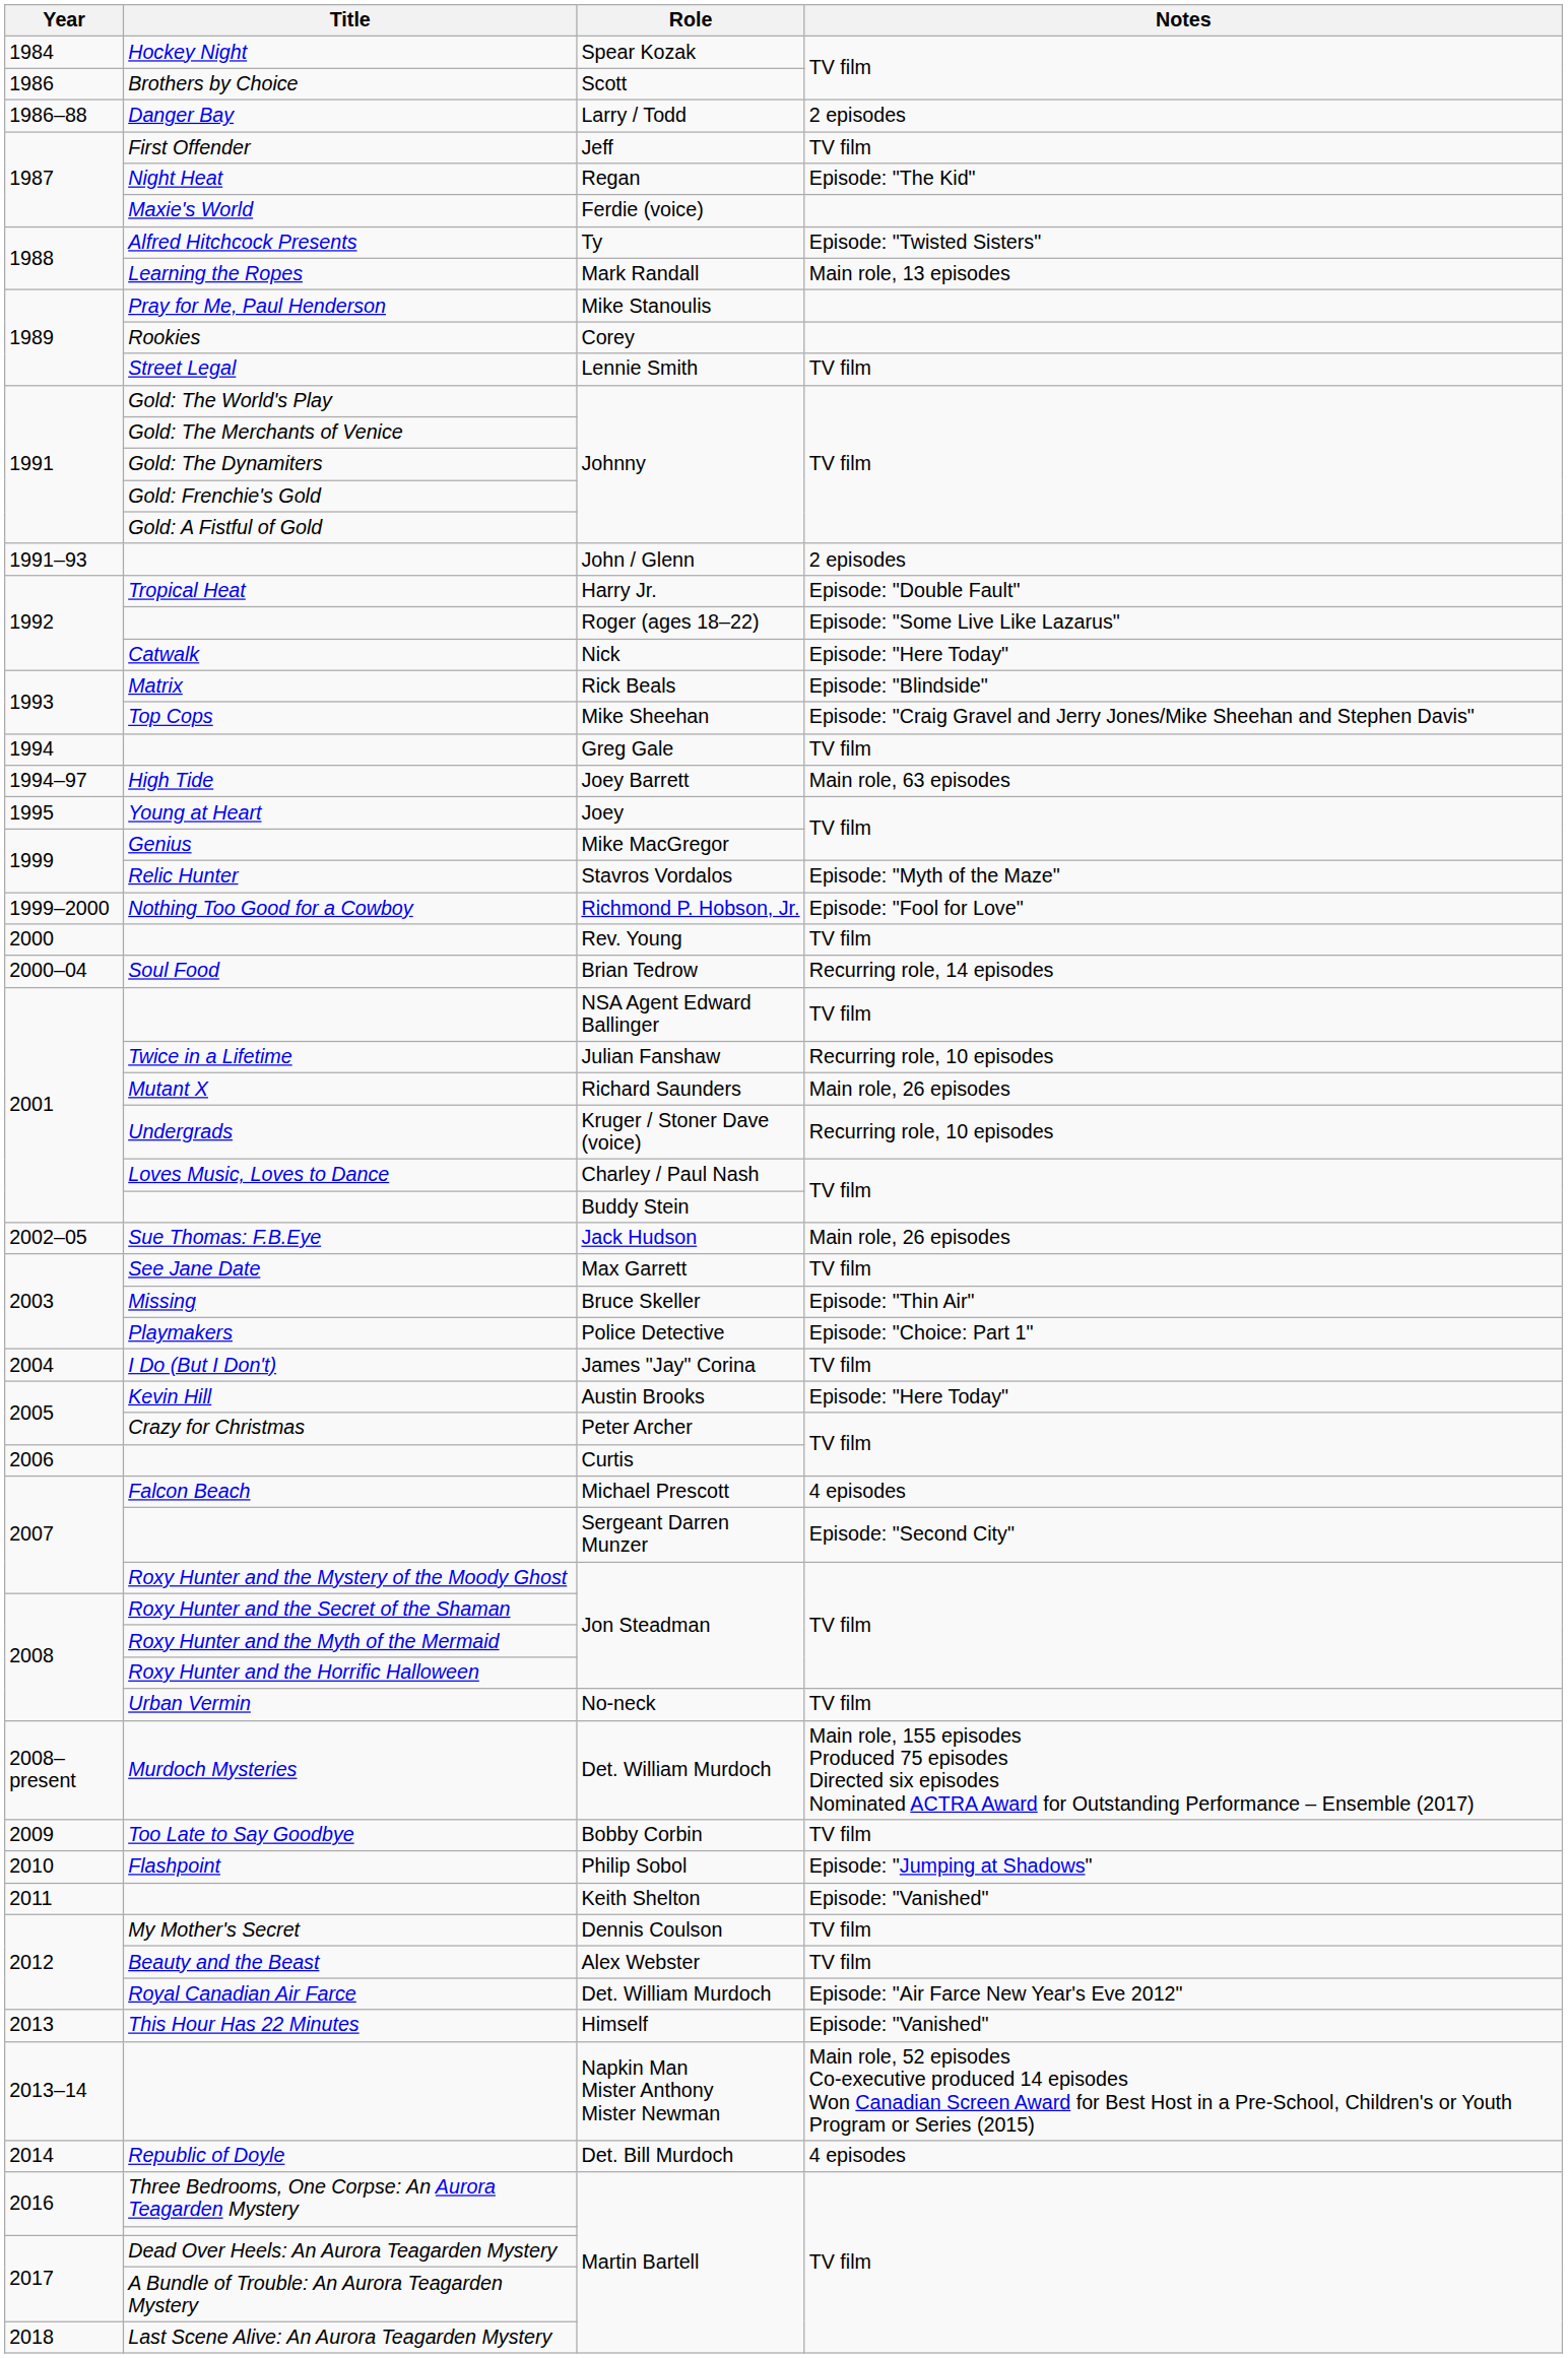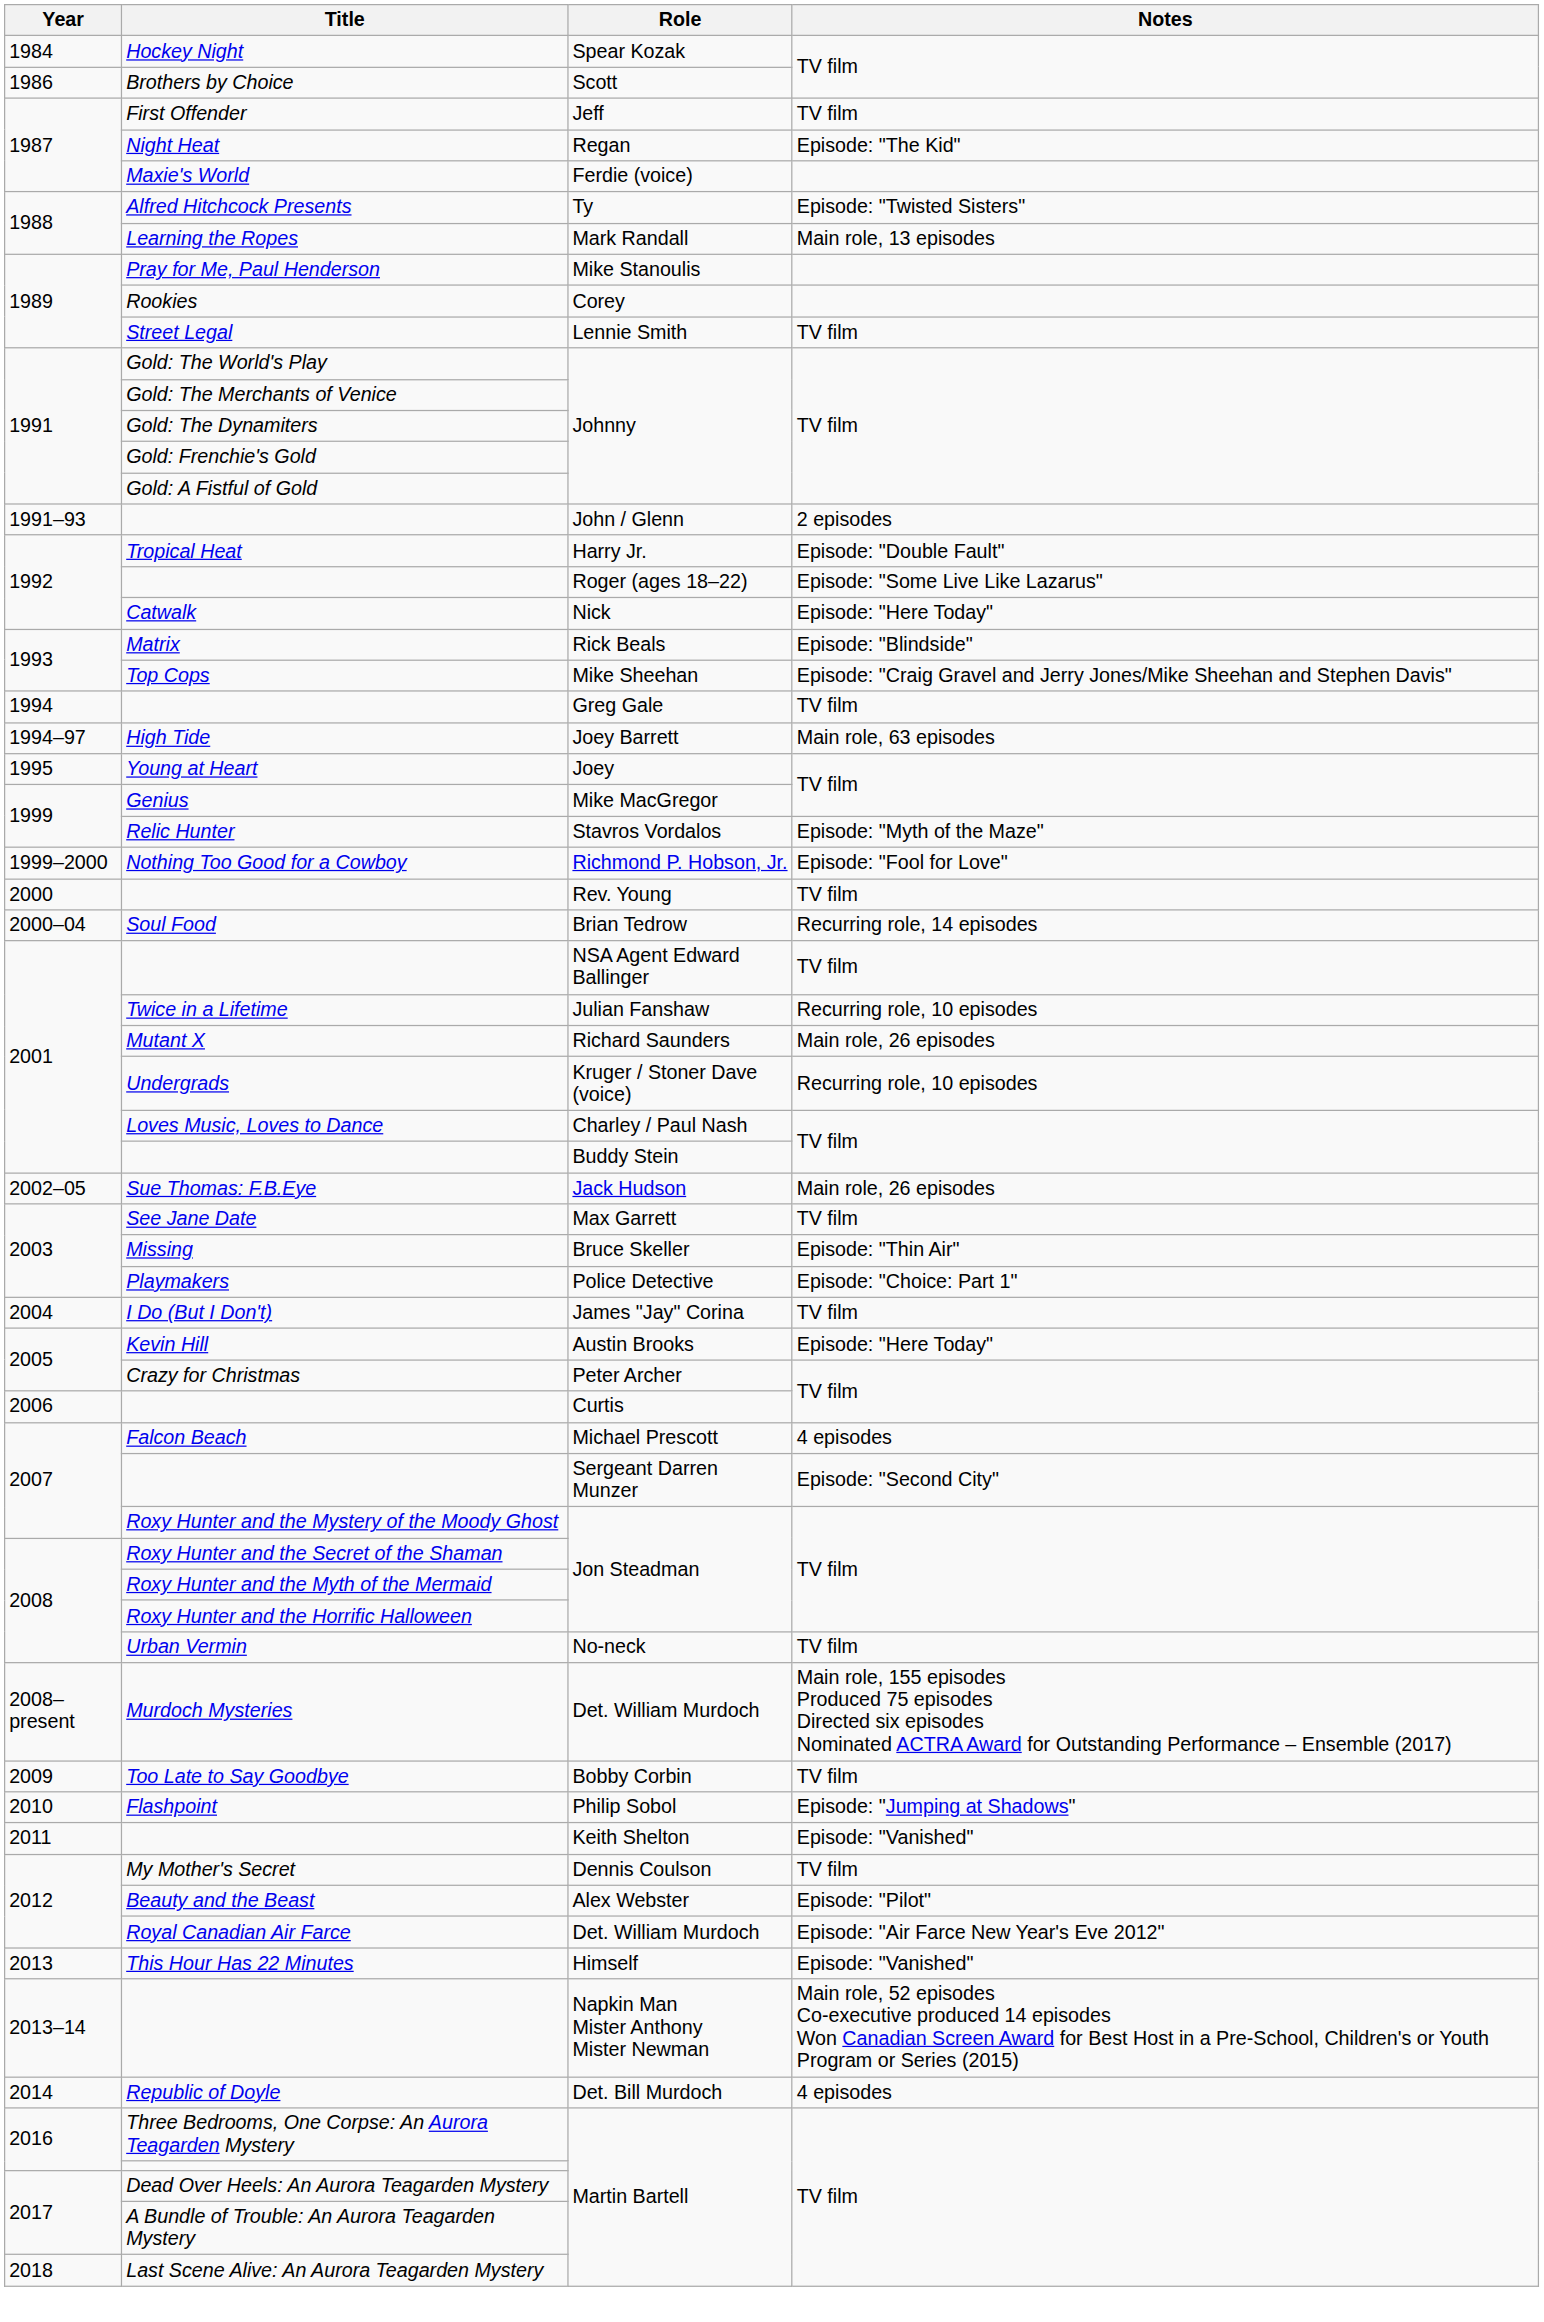 <table class="wikitable sortable">
 <tr>
 <th>Year</th>
 <th>Title</th>
 <th>Role</th>
 <th class="unsortable">Notes</th>
 </tr>
 <tr>
 <td>1984</td>
 <td><em><a href='#'>Hockey Night</a></em></td>
 <td>Spear Kozak</td>
 <td rowspan="2">TV film</td>
 </tr>
 <tr>
 <td>1986</td>
 <td><em>Brothers by Choice</em></td>
 <td>Scott</td>
-</tr>
-<tr>
-<td>1986–88</td>
-<td><em><a href='#'>Danger Bay</a></em></td>
-<td>Larry / Todd</td>
-<td>2 episodes</td>
 </tr>
 <tr>
 <td rowspan=3>1987</td>
 <td><em>First Offender</em></td>
 <td>Jeff</td>
 <td>TV film</td>
 </tr>
 <tr>
 <td><em><a href='#'>Night Heat</a></em></td>
 <td>Regan</td>
 <td>Episode: "The Kid"</td>
 </tr>
 <tr>
 <td><em><a href='#'>Maxie's World</a></em></td>
 <td>Ferdie (voice)</td>
 <td></td>
 </tr>
 <tr>
 <td rowspan=2>1988</td>
 <td><em><a href='#'>Alfred Hitchcock Presents</a></em></td>
 <td>Ty</td>
 <td>Episode: "Twisted Sisters"</td>
 </tr>
 <tr>
 <td><em><a href='#'>Learning the Ropes</a></em></td>
 <td>Mark Randall</td>
 <td>Main role, 13 episodes</td>
 </tr>
 <tr>
 <td rowspan=3>1989</td>
 <td><em><a href='#'>Pray for Me, Paul Henderson</a></em></td>
 <td>Mike Stanoulis</td>
 <td></td>
 </tr>
 <tr>
 <td><em>Rookies</em></td>
 <td>Corey</td>
 <td></td>
 </tr>
 <tr>
 <td><em><a href='#'>Street Legal</a></em></td>
 <td>Lennie Smith</td>
 <td>TV film</td>
 </tr>
 <tr>
 <td rowspan=5>1991</td>
 <td><em>Gold: The World's Play</em></td>
 <td rowspan="5">Johnny</td>
 <td rowspan="5">TV film</td>
 </tr>
 <tr>
 <td><em>Gold: The Merchants of Venice</em></td>
 </tr>
 <tr>
 <td><em>Gold: The Dynamiters</em></td>
 </tr>
 <tr>
 <td><em>Gold: Frenchie's Gold</em></td>
 </tr>
 <tr>
 <td><em>Gold: A Fistful of Gold</em></td>
 </tr>
 <tr>
 <td>1991–93</td>
 <td><em></em></td>
 <td>John / Glenn</td>
 <td>2 episodes</td>
 </tr>
 <tr>
 <td rowspan=3>1992</td>
 <td><em><a href='#'>Tropical Heat</a></em></td>
 <td>Harry Jr.</td>
 <td>Episode: "Double Fault"</td>
 </tr>
 <tr>
 <td><em></em></td>
 <td>Roger (ages 18–22)</td>
 <td>Episode: "Some Live Like Lazarus"</td>
 </tr>
 <tr>
 <td><em><a href='#'>Catwalk</a></em></td>
 <td>Nick</td>
 <td>Episode: "Here Today"</td>
 </tr>
 <tr>
 <td rowspan=2>1993</td>
 <td><em><a href='#'>Matrix</a></em></td>
 <td>Rick Beals</td>
 <td>Episode: "Blindside"</td>
 </tr>
 <tr>
 <td><em><a href='#'>Top Cops</a></em></td>
 <td>Mike Sheehan</td>
 <td>Episode: "Craig Gravel and Jerry Jones/Mike Sheehan and Stephen Davis"</td>
 </tr>
 <tr>
 <td>1994</td>
 <td><em></em></td>
 <td>Greg Gale</td>
 <td>TV film</td>
 </tr>
 <tr>
 <td>1994–97</td>
 <td><em><a href='#'>High Tide</a></em></td>
 <td>Joey Barrett</td>
 <td>Main role, 63 episodes</td>
 </tr>
 <tr>
 <td>1995</td>
 <td><em><a href='#'>Young at Heart</a></em></td>
 <td>Joey</td>
 <td rowspan="2">TV film</td>
 </tr>
 <tr>
 <td rowspan="2">1999</td>
 <td><em><a href='#'>Genius</a></em></td>
 <td>Mike MacGregor</td>
 </tr>
 <tr>
 <td><em><a href='#'>Relic Hunter</a></em></td>
 <td>Stavros Vordalos</td>
 <td>Episode: "Myth of the Maze"</td>
 </tr>
 <tr>
 <td>1999–2000</td>
 <td><em><a href='#'>Nothing Too Good for a Cowboy</a></em></td>
 <td><a href='#'>Richmond P. Hobson, Jr.</a></td>
 <td>Episode: "Fool for Love"</td>
 </tr>
 <tr>
 <td>2000</td>
 <td><em></em></td>
 <td>Rev. Young</td>
 <td>TV film</td>
 </tr>
 <tr>
 <td>2000–04</td>
 <td><em><a href='#'>Soul Food</a></em></td>
 <td>Brian Tedrow</td>
 <td>Recurring role, 14 episodes</td>
 </tr>
 <tr>
 <td rowspan=6>2001</td>
 <td><em></em></td>
 <td>NSA Agent Edward Ballinger</td>
 <td>TV film</td>
 </tr>
 <tr>
 <td><em><a href='#'>Twice in a Lifetime</a></em></td>
 <td>Julian Fanshaw</td>
 <td>Recurring role, 10 episodes</td>
 </tr>
 <tr>
 <td><em><a href='#'>Mutant X</a></em></td>
 <td>Richard Saunders</td>
 <td>Main role, 26 episodes</td>
 </tr>
 <tr>
 <td><em><a href='#'>Undergrads</a></em></td>
 <td>Kruger / Stoner Dave (voice)</td>
 <td>Recurring role, 10 episodes</td>
 </tr>
 <tr>
 <td><em><a href='#'>Loves Music, Loves to Dance</a></em></td>
 <td>Charley / Paul Nash</td>
 <td rowspan=2>TV film</td>
 </tr>
 <tr>
 <td><em></em></td>
 <td>Buddy Stein</td>
 </tr>
 <tr>
 <td>2002–05</td>
 <td><em><a href='#'>Sue Thomas: F.B.Eye</a></em></td>
 <td><a href='#'>Jack Hudson</a></td>
 <td>Main role, 26 episodes</td>
 </tr>
 <tr>
 <td rowspan=3>2003</td>
 <td><em><a href='#'>See Jane Date</a></em></td>
 <td>Max Garrett</td>
 <td>TV film</td>
 </tr>
 <tr>
 <td><em><a href='#'>Missing</a></em></td>
 <td>Bruce Skeller</td>
 <td>Episode: "Thin Air"</td>
 </tr>
 <tr>
 <td><em><a href='#'>Playmakers</a></em></td>
 <td>Police Detective</td>
 <td>Episode: "Choice: Part 1"</td>
 </tr>
 <tr>
 <td>2004</td>
 <td><em><a href='#'>I Do (But I Don't)</a></em></td>
 <td>James "Jay" Corina</td>
 <td>TV film</td>
 </tr>
 <tr>
 <td rowspan=2>2005</td>
 <td><em><a href='#'>Kevin Hill</a></em></td>
 <td>Austin Brooks</td>
 <td>Episode: "Here Today"</td>
 </tr>
 <tr>
 <td><em>Crazy for Christmas</em></td>
 <td>Peter Archer</td>
 <td rowspan=2>TV film</td>
 </tr>
 <tr>
 <td>2006</td>
 <td><em></em></td>
 <td>Curtis</td>
 </tr>
 <tr>
 <td rowspan=3>2007</td>
 <td><em><a href='#'>Falcon Beach</a></em></td>
 <td>Michael Prescott</td>
 <td>4 episodes</td>
 </tr>
 <tr>
 <td><em></em></td>
 <td>Sergeant Darren Munzer</td>
 <td>Episode: "Second City"</td>
 </tr>
 <tr>
 <td><em><a href='#'>Roxy Hunter and the Mystery of the Moody Ghost</a></em></td>
 <td rowspan=4>Jon Steadman</td>
 <td rowspan=4>TV film</td>
 </tr>
 <tr>
 <td rowspan=4>2008</td>
 <td><em><a href='#'>Roxy Hunter and the Secret of the Shaman</a></em></td>
 </tr>
 <tr>
 <td><em><a href='#'>Roxy Hunter and the Myth of the Mermaid</a></em></td>
 </tr>
 <tr>
 <td><em><a href='#'>Roxy Hunter and the Horrific Halloween</a></em></td>
 </tr>
 <tr>
 <td><em><a href='#'>Urban Vermin</a></em></td>
 <td>No-neck</td>
 <td>TV film</td>
 </tr>
 <tr>
 <td>2008–present</td>
 <td><em><a href='#'>Murdoch Mysteries</a></em></td>
 <td>Det. William Murdoch</td>
 <td>Main role, 155 episodes<br>Produced 75 episodes<br>Directed six episodes<br>Nominated  <a href='#'>ACTRA Award</a> for Outstanding Performance – Ensemble (2017)</td>
 </tr>
 <tr>
 <td>2009</td>
 <td><em><a href='#'>Too Late to Say Goodbye</a></em></td>
 <td>Bobby Corbin</td>
 <td>TV film</td>
 </tr>
 <tr>
 <td>2010</td>
 <td><em><a href='#'>Flashpoint</a></em></td>
 <td>Philip Sobol</td>
 <td>Episode: "<a href='#'>Jumping at Shadows</a>"</td>
 </tr>
 <tr>
 <td>2011</td>
 <td><em></em></td>
 <td>Keith Shelton</td>
 <td>Episode: "Vanished"</td>
 </tr>
 <tr>
 <td rowspan=3>2012</td>
 <td><em>My Mother's Secret</em></td>
 <td>Dennis Coulson</td>
 <td>TV film</td>
 </tr>
 <tr>
 <td><em><a href='#'>Beauty and the Beast</a></em></td>
 <td>Alex Webster</td>
-<td>TV film</td>
+<td>Episode: "Pilot"</td>
 </tr>
 <tr>
 <td><em><a href='#'>Royal Canadian Air Farce</a></em></td>
 <td>Det. William Murdoch</td>
 <td>Episode: "Air Farce New Year's Eve 2012"</td>
 </tr>
 <tr>
 <td>2013</td>
 <td><em><a href='#'>This Hour Has 22 Minutes</a></em></td>
 <td>Himself</td>
 <td>Episode: "Vanished"</td>
 </tr>
 <tr>
 <td>2013–14</td>
 <td><em></em></td>
 <td>Napkin Man<br>Mister Anthony<br>Mister Newman</td>
 <td>Main role, 52 episodes<br>Co-executive produced 14 episodes<br>Won  <a href='#'>Canadian Screen Award</a> for Best Host in a Pre-School, Children's or Youth Program or Series (2015)</td>
 </tr>
 <tr>
 <td>2014</td>
 <td><em><a href='#'>Republic of Doyle</a></em></td>
 <td>Det. Bill Murdoch</td>
 <td>4 episodes</td>
 </tr>
 <tr>
 <td rowspan=2>2016</td>
 <td><em>Three Bedrooms, One Corpse: An <a href='#'>Aurora Teagarden</a> Mystery</em></td>
 <td rowspan="5">Martin Bartell</td>
 <td rowspan="5">TV film</td>
 </tr>
 <tr>
 <td><em></em></td>
 </tr>
 <tr>
 <td rowspan=2>2017</td>
 <td><em>Dead Over Heels: An Aurora Teagarden Mystery</em></td>
 </tr>
 <tr>
 <td data-sort-value="Bundle of Trouble: An Aurora Teagarden Mystery, A"><em>A Bundle of Trouble: An Aurora Teagarden Mystery</em></td>
 </tr>
 <tr>
 <td>2018</td>
 <td><em>Last Scene Alive: An Aurora Teagarden Mystery</em></td>
 </tr>
 </table>
